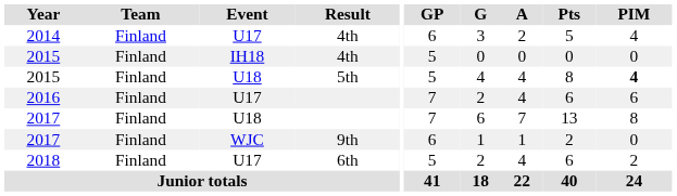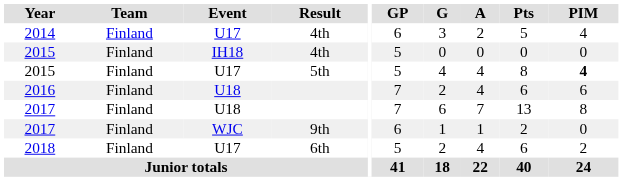 <table border="0" cellpadding="1" cellspacing="0" ID="Table3" style="text-align:center; width:40em">
 <tr ALIGN="center" bgcolor="#e0e0e0">
 <th>Year</th>
 <th>Team</th>
 <th>Event</th>
 <th>Result</th>
 <th rowspan="101" bgcolor="#ffffff"></th>
 <th>GP</th>
 <th>G</th>
 <th>A</th>
 <th>Pts</th>
 <th>PIM</th>
 </tr>
 <tr>
 <td><a href='#'>2014</a></td>
 <td><a href='#'>Finland</a></td>
 <td><a href='#'>U17</a></td>
 <td>4th</td>
 <td>6</td>
 <td>3</td>
 <td>2</td>
 <td>5</td>
 <td>4</td>
 </tr>
 <tr bgcolor="#f0f0f0">
 <td><a href='#'>2015</a></td>
 <td>Finland</td>
 <td><a href='#'>IH18</a></td>
 <td>4th</td>
 <td>5</td>
 <td>0</td>
 <td>0</td>
 <td>0</td>
 <td>0</td>
 </tr>
 <tr>
 <td>2015</td>
 <td>Finland</td>
-<td><a href='#'>U18</a></td>
+<td>U17</td>
 <td>5th</td>
 <td>5</td>
 <td>4</td>
 <td>4</td>
 <td>8</td>
 <td><strong>4</strong></td>
 </tr>
 <tr bgcolor="#f0f0f0">
 <td><a href='#'>2016</a></td>
 <td>Finland</td>
-<td>U17</td>
+<td><a href='#'>U18</a></td>
 <td></td>
 <td>7</td>
 <td>2</td>
 <td>4</td>
 <td>6</td>
 <td>6</td>
 </tr>
 <tr>
 <td><a href='#'>2017</a></td>
 <td>Finland</td>
 <td>U18</td>
 <td></td>
 <td>7</td>
 <td>6</td>
 <td>7</td>
 <td>13</td>
 <td>8</td>
 </tr>
 <tr bgcolor="#f0f0f0">
 <td><a href='#'>2017</a></td>
 <td>Finland</td>
 <td><a href='#'>WJC</a></td>
 <td>9th</td>
 <td>6</td>
 <td>1</td>
 <td>1</td>
 <td>2</td>
 <td>0</td>
 </tr>
 <tr>
 <td><a href='#'>2018</a></td>
 <td>Finland</td>
 <td>U17</td>
 <td>6th</td>
 <td>5</td>
 <td>2</td>
 <td>4</td>
 <td>6</td>
 <td>2</td>
 </tr>
 <tr bgcolor="#e0e0e0">
 <th colspan="4">Junior totals</th>
 <th>41</th>
 <th>18</th>
 <th>22</th>
 <th>40</th>
 <th>24</th>
 </tr>
 </table>
